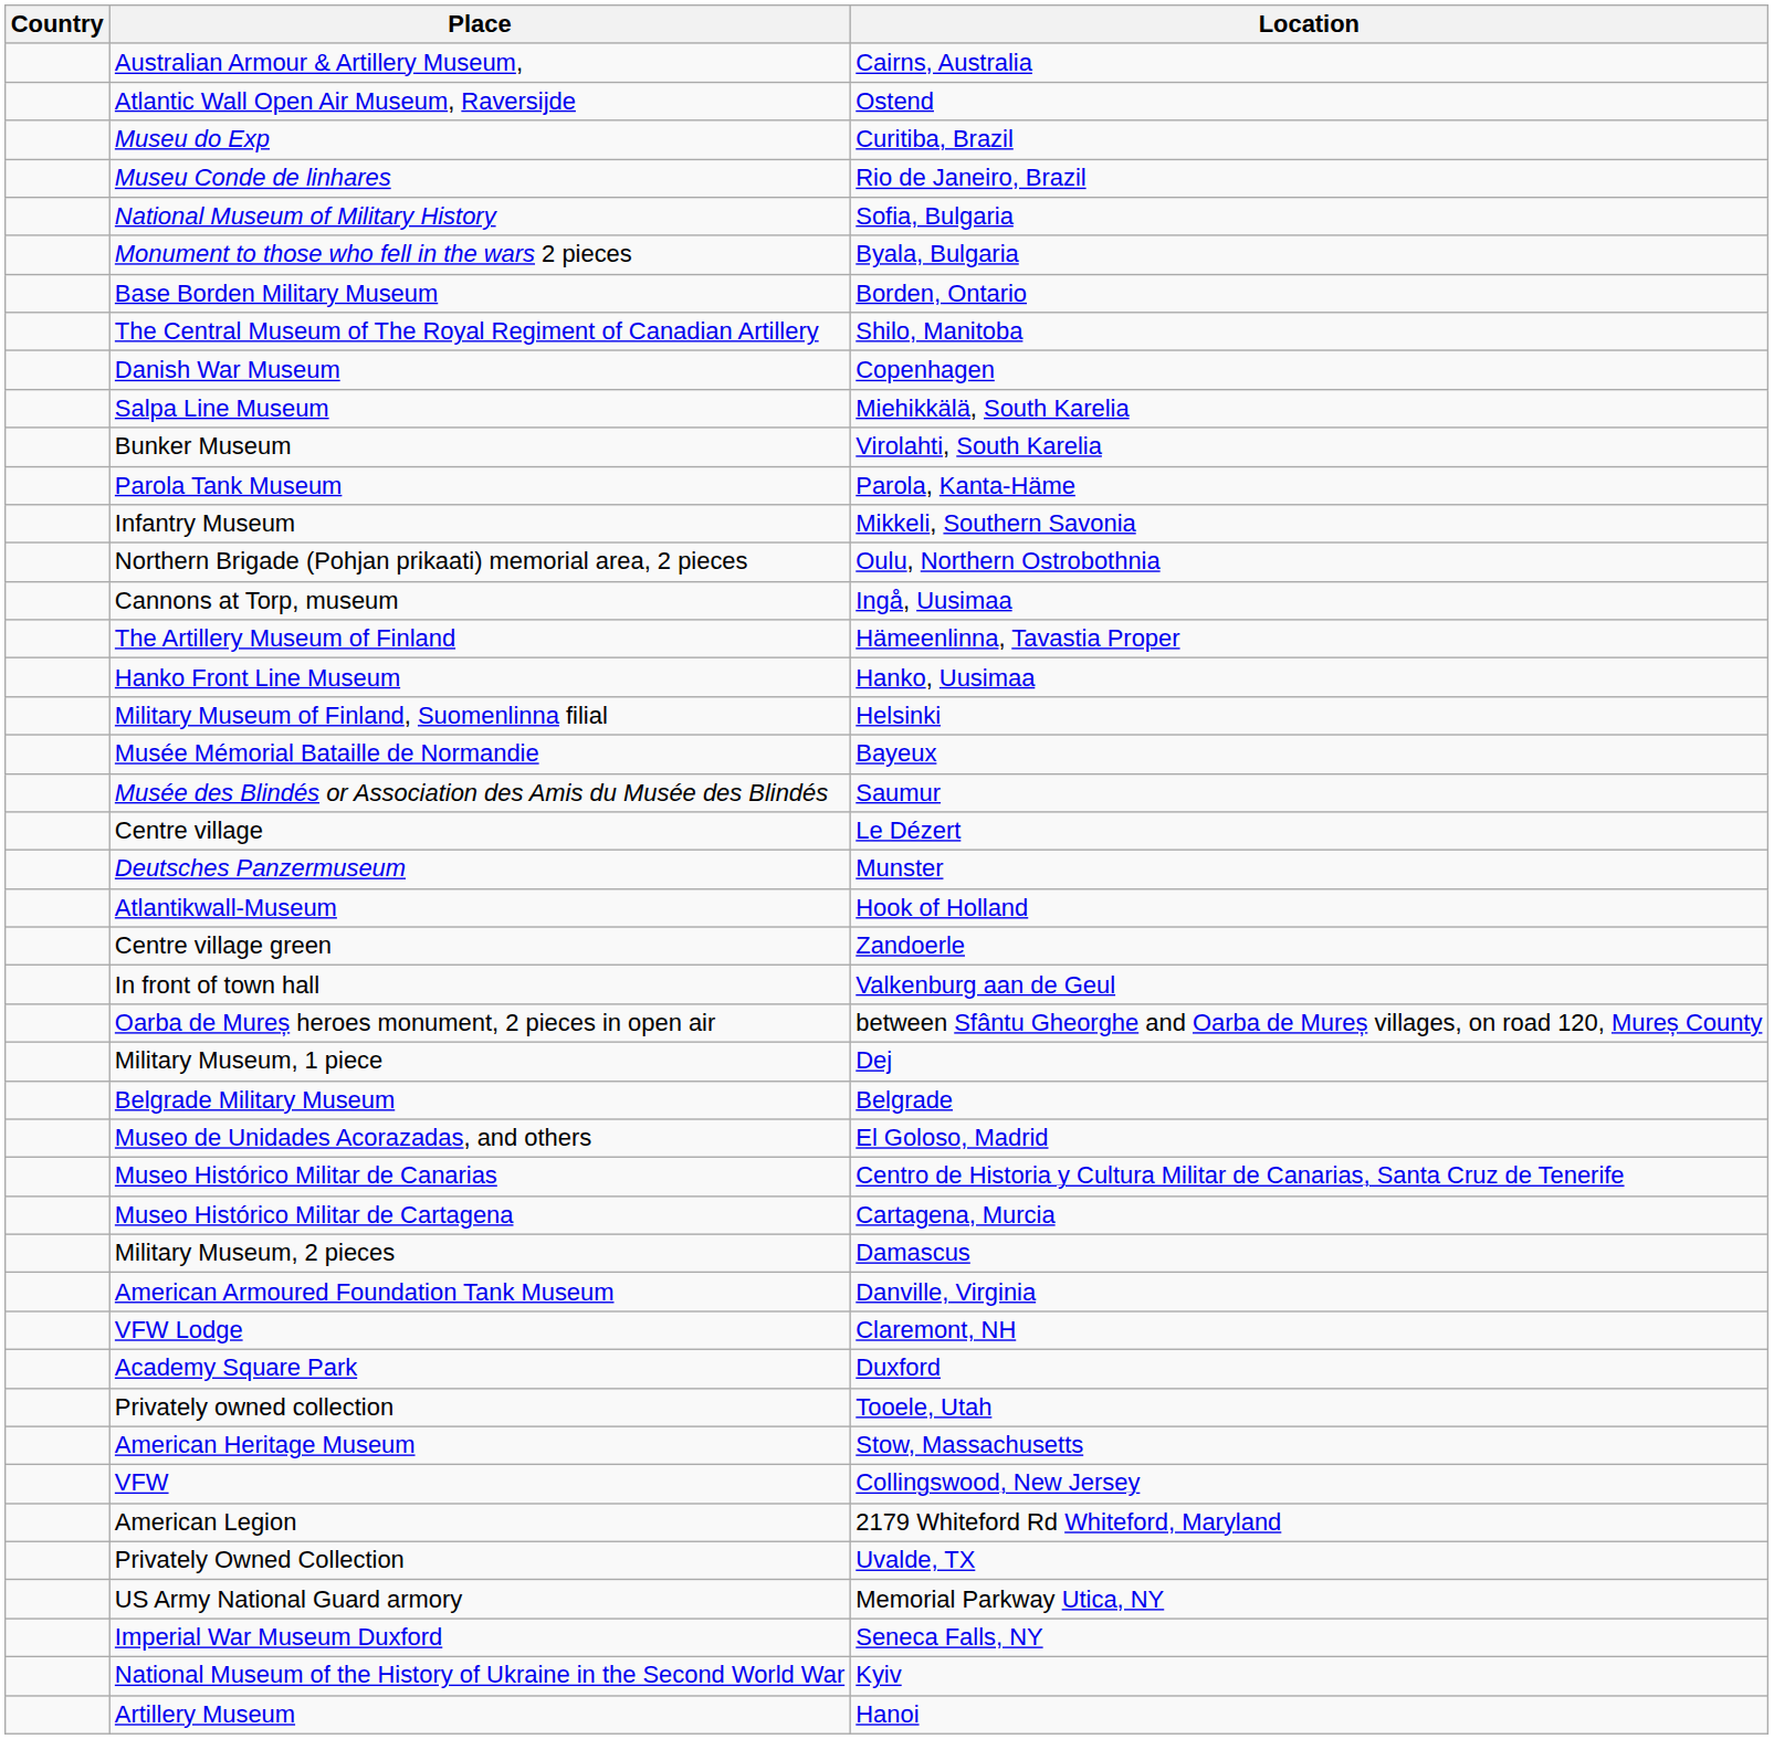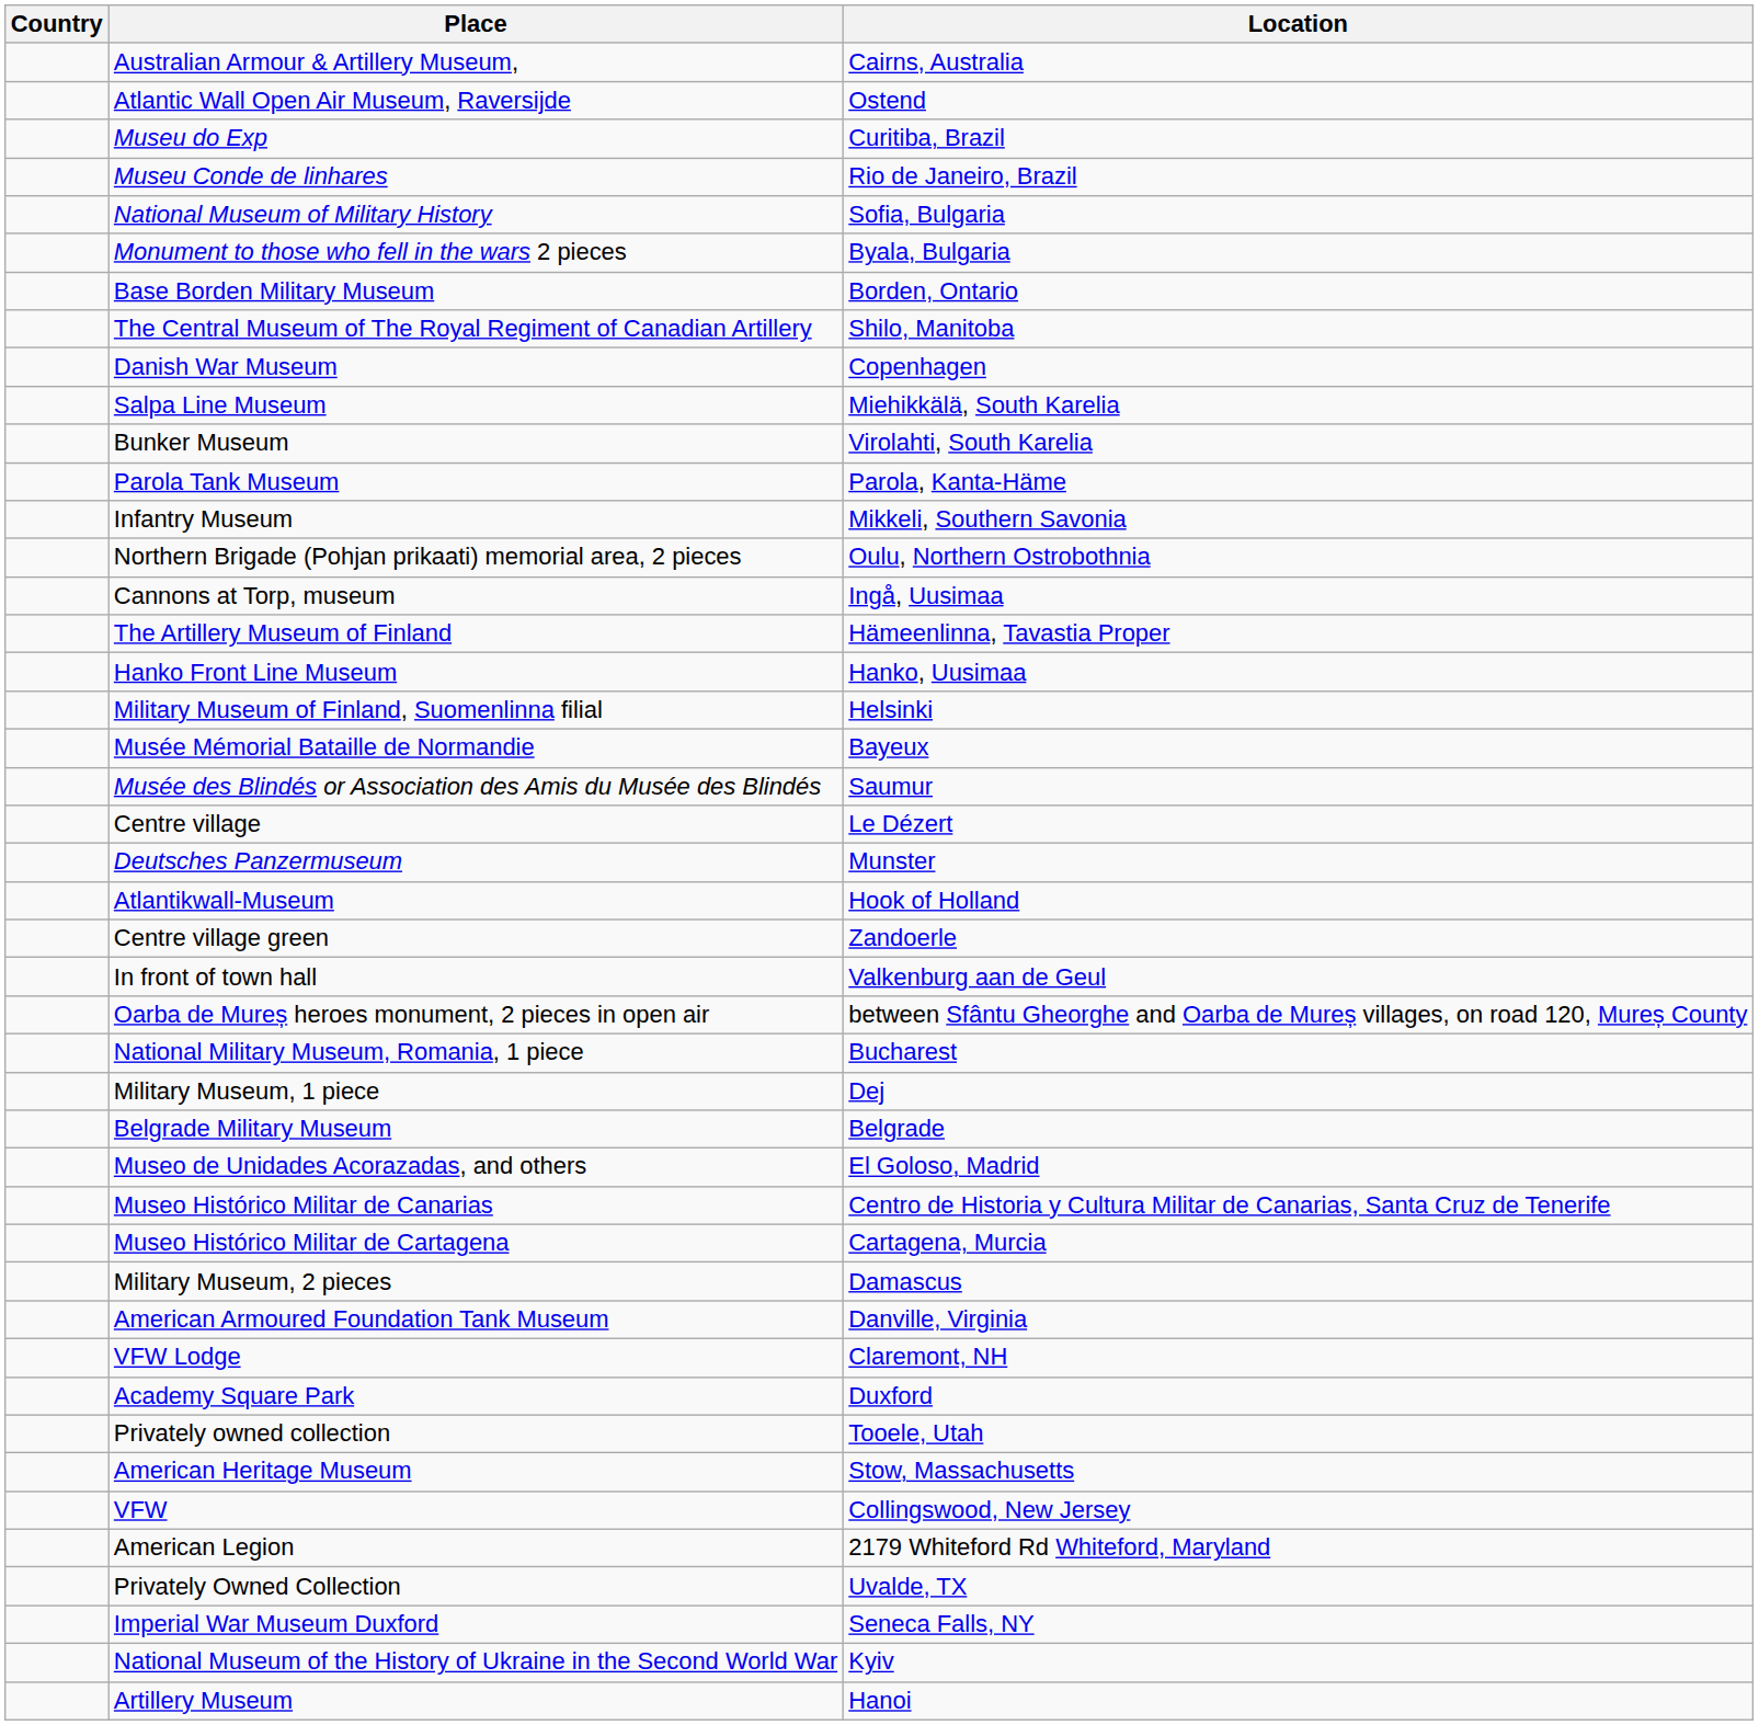 <table class="wikitable">
 <tr>
 <th>Country</th>
 <th>Place</th>
 <th>Location</th>
 </tr>
 <tr>
 <td></td>
 <td><a href='#'>Australian Armour & Artillery Museum</a>,</td>
 <td><a href='#'>Cairns, Australia</a></td>
 </tr>
 <tr>
 <td></td>
 <td><a href='#'>Atlantic Wall Open Air Museum</a>, <a href='#'>Raversijde</a></td>
 <td><a href='#'>Ostend</a></td>
 </tr>
 <tr>
 <td></td>
 <td><em><a href='#'>Museu do Exp</a></em></td>
 <td><a href='#'>Curitiba, Brazil</a></td>
 </tr>
 <tr>
 <td></td>
 <td><em><a href='#'>Museu Conde de linhares</a></em></td>
 <td><a href='#'>Rio de Janeiro, Brazil</a></td>
 </tr>
 <tr>
 <td></td>
 <td><em><a href='#'>National Museum of Military History</a></em></td>
 <td><a href='#'>Sofia, Bulgaria</a></td>
 </tr>
 <tr>
 <td></td>
 <td><em><a href='#'>Monument to those who fell in the wars</a></em> 2 pieces</td>
 <td><a href='#'>Byala, Bulgaria</a></td>
 </tr>
 <tr>
 <td></td>
 <td><a href='#'>Base Borden Military Museum</a></td>
 <td><a href='#'>Borden, Ontario</a></td>
 </tr>
 <tr>
 <td></td>
 <td><a href='#'>The Central Museum of The Royal Regiment of Canadian Artillery</a></td>
 <td><a href='#'>Shilo, Manitoba</a></td>
 </tr>
 <tr>
 <td></td>
 <td><a href='#'>Danish War Museum</a></td>
 <td><a href='#'>Copenhagen</a></td>
 </tr>
 <tr>
 <td></td>
 <td><a href='#'>Salpa Line Museum</a></td>
 <td><a href='#'>Miehikkälä</a>, <a href='#'>South Karelia</a></td>
 </tr>
 <tr>
 <td></td>
 <td>Bunker Museum</td>
 <td><a href='#'>Virolahti</a>, <a href='#'>South Karelia</a></td>
 </tr>
 <tr>
 <td></td>
 <td><a href='#'>Parola Tank Museum</a></td>
 <td><a href='#'>Parola</a>, <a href='#'>Kanta-Häme</a></td>
 </tr>
 <tr>
 <td></td>
 <td>Infantry Museum</td>
 <td><a href='#'>Mikkeli</a>, <a href='#'>Southern Savonia</a></td>
 </tr>
 <tr>
 <td></td>
 <td>Northern Brigade (Pohjan prikaati) memorial area, 2 pieces</td>
 <td><a href='#'>Oulu</a>, <a href='#'>Northern Ostrobothnia</a></td>
 </tr>
 <tr>
 <td></td>
 <td>Cannons at Torp, museum</td>
 <td><a href='#'>Ingå</a>, <a href='#'>Uusimaa</a></td>
 </tr>
 <tr>
 <td></td>
 <td><a href='#'>The Artillery Museum of Finland</a></td>
 <td><a href='#'>Hämeenlinna</a>, <a href='#'>Tavastia Proper</a></td>
 </tr>
 <tr>
 <td></td>
 <td><a href='#'>Hanko Front Line Museum</a></td>
 <td><a href='#'>Hanko</a>, <a href='#'>Uusimaa</a></td>
 </tr>
 <tr>
 <td></td>
 <td><a href='#'>Military Museum of Finland</a>, <a href='#'>Suomenlinna</a> filial</td>
 <td><a href='#'>Helsinki</a></td>
 </tr>
 <tr>
 <td></td>
 <td><a href='#'>Musée Mémorial Bataille de Normandie</a></td>
 <td><a href='#'>Bayeux</a></td>
 </tr>
 <tr>
 <td></td>
 <td><em><a href='#'>Musée des Blindés</a> or Association des Amis du Musée des Blindés</em></td>
 <td><a href='#'>Saumur</a></td>
 </tr>
 <tr>
 <td></td>
 <td>Centre village</td>
 <td><a href='#'>Le Dézert</a></td>
 </tr>
 <tr>
 <td></td>
 <td><em><a href='#'>Deutsches Panzermuseum</a></em></td>
 <td><a href='#'>Munster</a></td>
 </tr>
 <tr>
 <td></td>
 <td><a href='#'>Atlantikwall-Museum</a></td>
 <td><a href='#'>Hook of Holland</a></td>
 </tr>
 <tr>
 <td></td>
 <td>Centre village green</td>
 <td><a href='#'>Zandoerle</a></td>
 </tr>
 <tr>
 <td></td>
 <td>In front of town hall</td>
 <td><a href='#'>Valkenburg aan de Geul</a></td>
 </tr>
 <tr>
 <td></td>
 <td><a href='#'>Oarba de Mureș</a> heroes monument, 2 pieces in open air</td>
 <td>between <a href='#'>Sfântu Gheorghe</a> and <a href='#'>Oarba de Mureș</a> villages, on road 120, <a href='#'>Mureș County</a></td>
 </tr>
 <tr>
 <td></td>
+<td><a href='#'>National Military Museum, Romania</a>, 1 piece</td>
+<td><a href='#'>Bucharest</a></td>
+</tr>
+<tr>
+<td></td>
 <td>Military Museum, 1 piece</td>
 <td><a href='#'>Dej</a></td>
 </tr>
 <tr>
 <td></td>
 <td><a href='#'>Belgrade Military Museum</a></td>
 <td><a href='#'>Belgrade</a></td>
 </tr>
 <tr>
 <td></td>
 <td><a href='#'>Museo de Unidades Acorazadas</a>, and others</td>
 <td><a href='#'>El Goloso, Madrid</a></td>
 </tr>
 <tr>
 <td></td>
 <td><a href='#'>Museo Histórico Militar de Canarias</a></td>
 <td><a href='#'>Centro de Historia y Cultura Militar de Canarias, Santa Cruz de Tenerife</a></td>
 </tr>
 <tr>
 <td></td>
 <td><a href='#'>Museo Histórico Militar de Cartagena</a></td>
 <td><a href='#'>Cartagena, Murcia</a></td>
 </tr>
 <tr>
 <td></td>
 <td>Military Museum, 2 pieces</td>
 <td><a href='#'>Damascus</a></td>
 </tr>
 <tr>
 <td></td>
 <td><a href='#'>American Armoured Foundation Tank Museum</a></td>
 <td><a href='#'>Danville, Virginia</a></td>
 </tr>
 <tr>
 <td></td>
 <td><a href='#'>VFW Lodge</a></td>
 <td><a href='#'>Claremont, NH</a></td>
 </tr>
 <tr>
 <td></td>
 <td><a href='#'>Academy Square Park</a></td>
 <td><a href='#'>Duxford</a></td>
 </tr>
 <tr>
 <td></td>
 <td>Privately owned collection</td>
 <td><a href='#'>Tooele, Utah</a></td>
 </tr>
 <tr>
 <td></td>
 <td><a href='#'>American Heritage Museum</a></td>
 <td><a href='#'>Stow, Massachusetts</a></td>
 </tr>
 <tr>
 <td></td>
 <td><a href='#'>VFW</a></td>
 <td><a href='#'>Collingswood, New Jersey</a></td>
 </tr>
 <tr>
 <td></td>
 <td>American Legion</td>
 <td>2179 Whiteford Rd <a href='#'>Whiteford, Maryland</a></td>
 </tr>
 <tr>
 <td></td>
 <td>Privately Owned Collection</td>
 <td><a href='#'>Uvalde, TX</a></td>
 </tr>
 <tr>
 <td></td>
-<td>US Army National Guard armory</td>
-<td>Memorial Parkway <a href='#'>Utica, NY</a></td>
-</tr>
-<tr>
-<td></td>
 <td><a href='#'>Imperial War Museum Duxford</a></td>
 <td><a href='#'>Seneca Falls, NY</a></td>
 </tr>
 <tr>
 <td></td>
 <td><a href='#'>National Museum of the History of Ukraine in the Second World War</a></td>
 <td><a href='#'>Kyiv</a></td>
 </tr>
 <tr>
 <td></td>
 <td><a href='#'>Artillery Museum</a></td>
 <td><a href='#'>Hanoi</a></td>
 </tr>
 </table>
